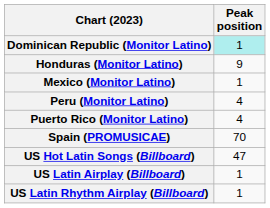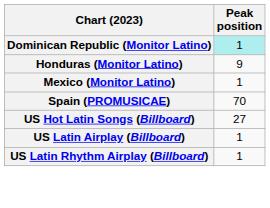 <table class="wikitable sortable plainrowheaders" style="text-align:center">
 <tr>
 <th scope="col">Chart (2023)</th>
 <th scope="col">Peak<br>position</th>
 </tr>
 <tr>
 <th scope="row">Dominican Republic (<a href='#'>Monitor Latino</a>)</th>
 <td style="background: paleturquoise;">1</td>
 </tr>
 <tr>
 <th scope="row">Honduras (<a href='#'>Monitor Latino</a>)</th>
 <td>9</td>
 </tr>
 <tr>
 <th scope="row">Mexico (<a href='#'>Monitor Latino</a>)</th>
 <td>1</td>
 </tr>
 <tr>
-<th scope="row">Peru (<a href='#'>Monitor Latino</a>)</th>
-<td>4</td>
-</tr>
-<tr>
-<th scope="row">Puerto Rico (<a href='#'>Monitor Latino</a>)</th>
-<td>4</td>
-</tr>
-<tr>
 <th scope="row">Spain (<a href='#'>PROMUSICAE</a>)</th>
 <td>70</td>
 </tr>
 <tr>
 <th scope="row">US <a href='#'>Hot Latin Songs</a> (<em><a href='#'>Billboard</a></em>)</th>
-<td>47</td>
+<td>27</td>
 </tr>
 <tr>
 <th scope="row">US <a href='#'>Latin Airplay</a> (<em><a href='#'>Billboard</a></em>)</th>
 <td>1</td>
 </tr>
 <tr>
 <th scope="row">US <a href='#'>Latin Rhythm Airplay</a> (<em><a href='#'>Billboard</a></em>)</th>
 <td>1</td>
 </tr>
 </table>
